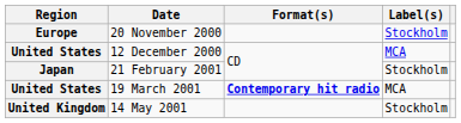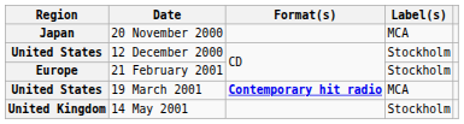 <table class="wikitable plainrowheaders">
 <tr>
 <th scope="col">Region</th>
 <th scope="col">Date</th>
 <th scope="col">Format(s)</th>
 <th scope="col">Label(s)</th>
 <th scope="col"></th>
 </tr>
 <tr>
-<th scope="row">Europe</th>
+<th scope="row">Japan</th>
 <td>20 November 2000</td>
 <td></td>
-<td><a href='#'>Stockholm</a></td>
+<td>MCA</td>
 <td></td>
 </tr>
 <tr>
 <th scope="row">United States</th>
 <td>12 December 2000</td>
 <td rowspan="2">CD</td>
-<td><a href='#'>MCA</a></td>
+<td>Stockholm</td>
 <td></td>
 </tr>
 <tr>
-<th scope="row">Japan</th>
+<th scope="row">Europe</th>
 <td>21 February 2001</td>
 <td>Stockholm</td>
 <td></td>
 </tr>
 <tr>
 <th scope="row">United States</th>
 <td>19 March 2001</td>
 <td><strong><a href='#'>Contemporary hit radio</a></strong></td>
 <td>MCA</td>
 <td></td>
 </tr>
 <tr>
 <th scope="row">United Kingdom</th>
 <td>14 May 2001</td>
 <td></td>
 <td>Stockholm</td>
 <td></td>
 </tr>
 </table>
